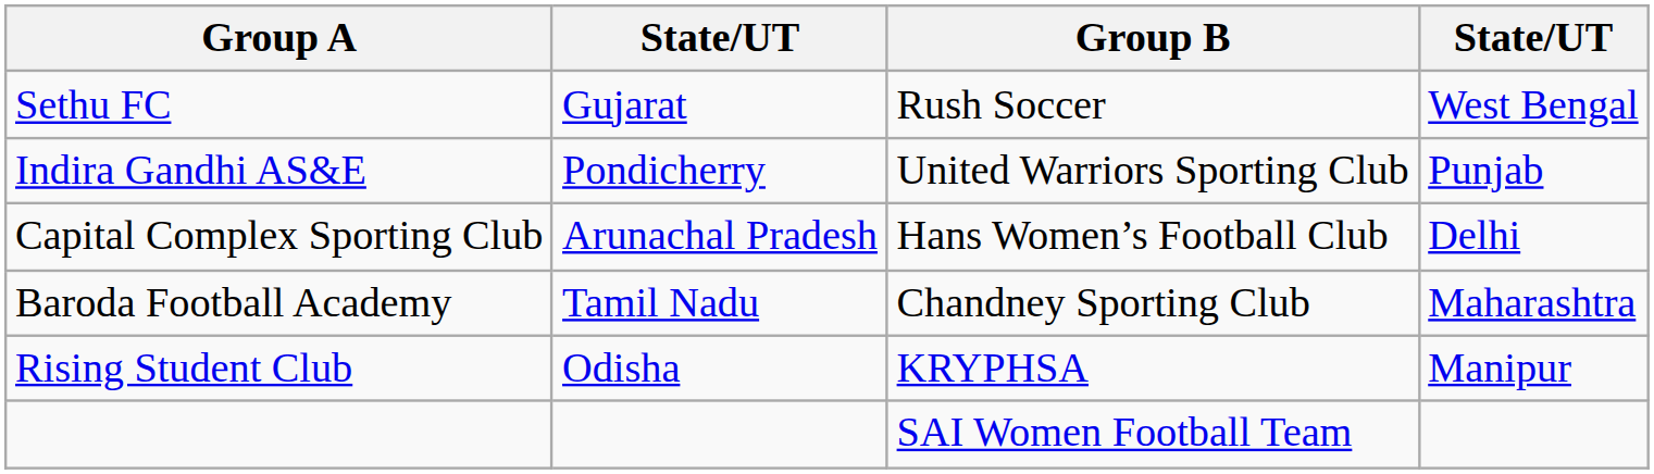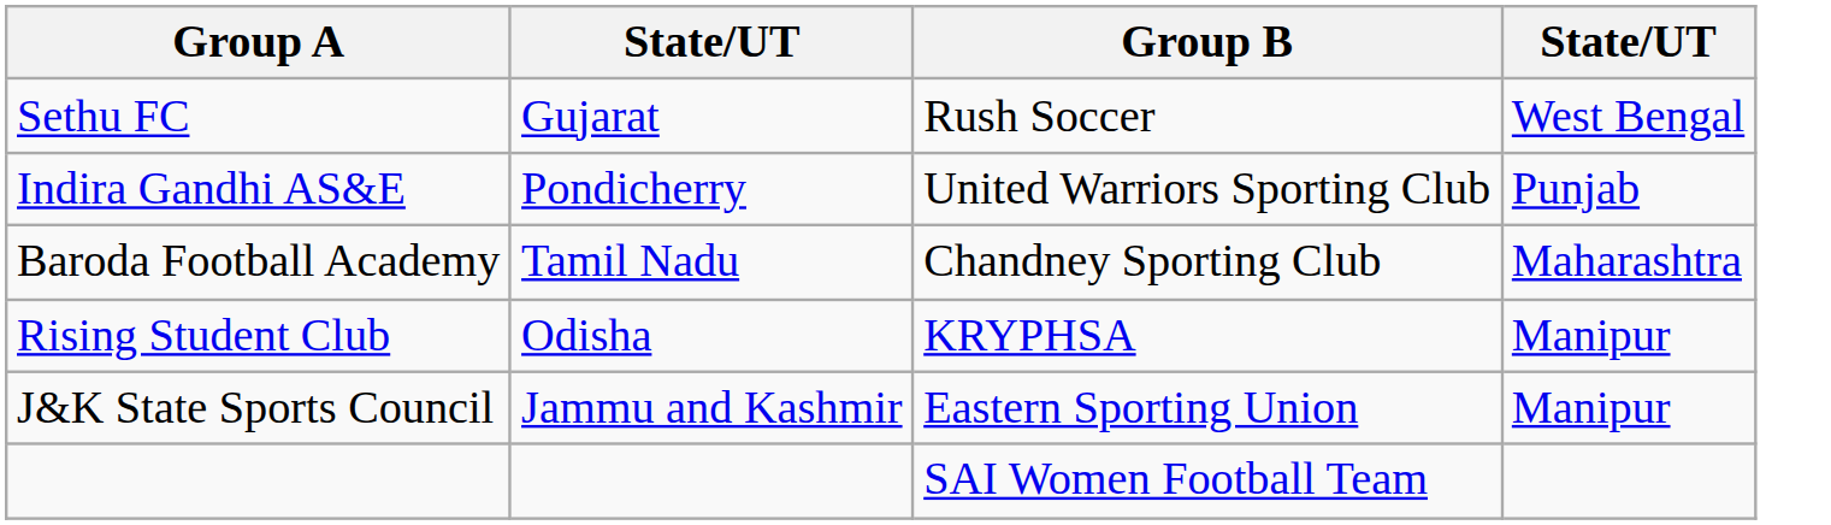 <table class="wikitable">
 <tr>
 <th>Group A</th>
 <th>State/UT</th>
 <th>Group B</th>
 <th>State/UT</th>
 </tr>
 <tr>
 <td><a href='#'>Sethu FC</a></td>
 <td><a href='#'>Gujarat</a></td>
 <td>Rush Soccer</td>
 <td><a href='#'>West Bengal</a></td>
 </tr>
 <tr>
 <td><a href='#'>Indira Gandhi AS&E</a></td>
 <td><a href='#'>Pondicherry</a></td>
 <td>United Warriors Sporting Club</td>
 <td><a href='#'>Punjab</a></td>
 </tr>
 <tr>
-<td>Capital Complex Sporting Club</td>
-<td><a href='#'>Arunachal Pradesh</a></td>
-<td>Hans Women’s Football Club</td>
-<td><a href='#'>Delhi</a></td>
-</tr>
-<tr>
 <td>Baroda Football Academy</td>
 <td><a href='#'>Tamil Nadu</a></td>
 <td>Chandney Sporting Club</td>
 <td><a href='#'>Maharashtra</a></td>
 </tr>
 <tr>
 <td><a href='#'>Rising Student Club</a></td>
 <td><a href='#'>Odisha</a></td>
 <td><a href='#'>KRYPHSA</a></td>
 <td><a href='#'>Manipur</a></td>
 </tr>
 <tr>
+<td>J&K State Sports Council</td>
+<td><a href='#'>Jammu and Kashmir</a></td>
+<td><a href='#'>Eastern Sporting Union</a></td>
+<td><a href='#'>Manipur</a></td>
+</tr>
+<tr>
 <td></td>
 <td></td>
 <td><a href='#'>SAI Women Football Team</a></td>
 <td></td>
 </tr>
 </table>
